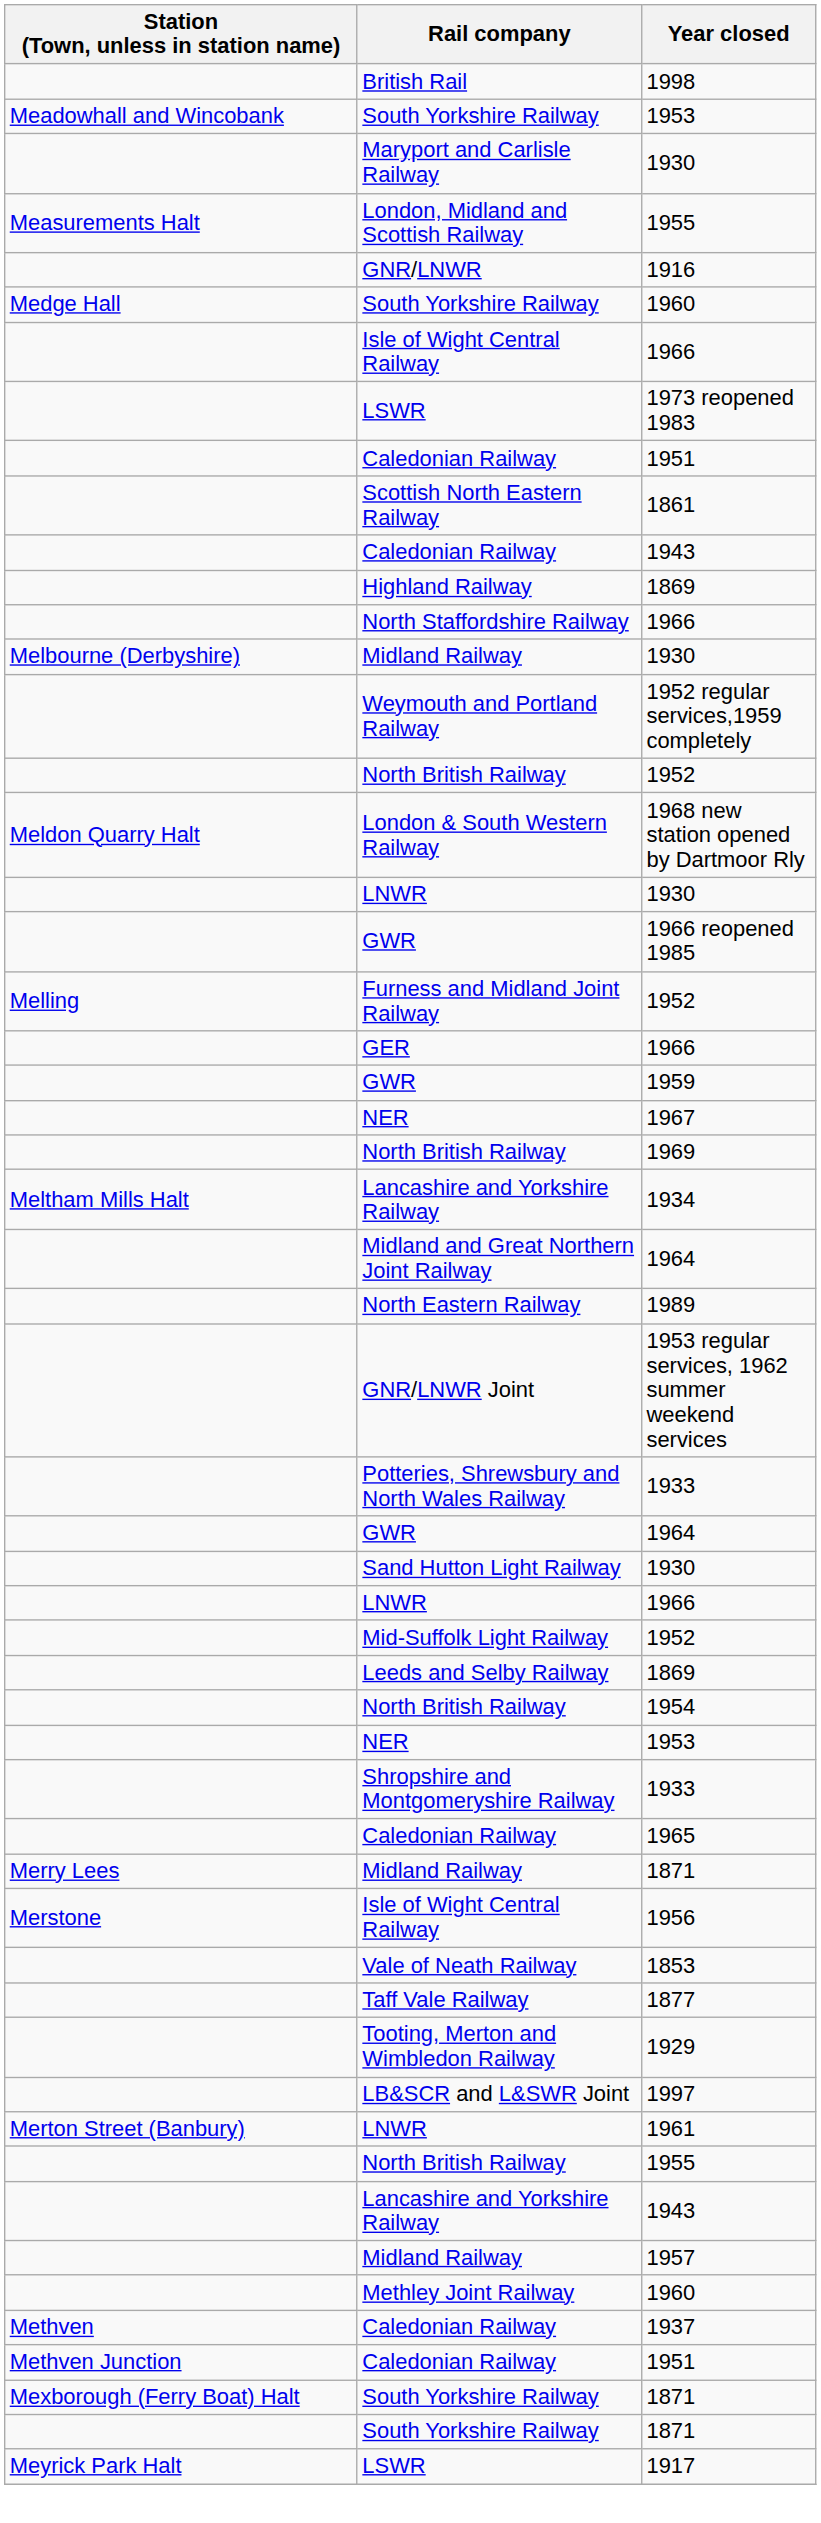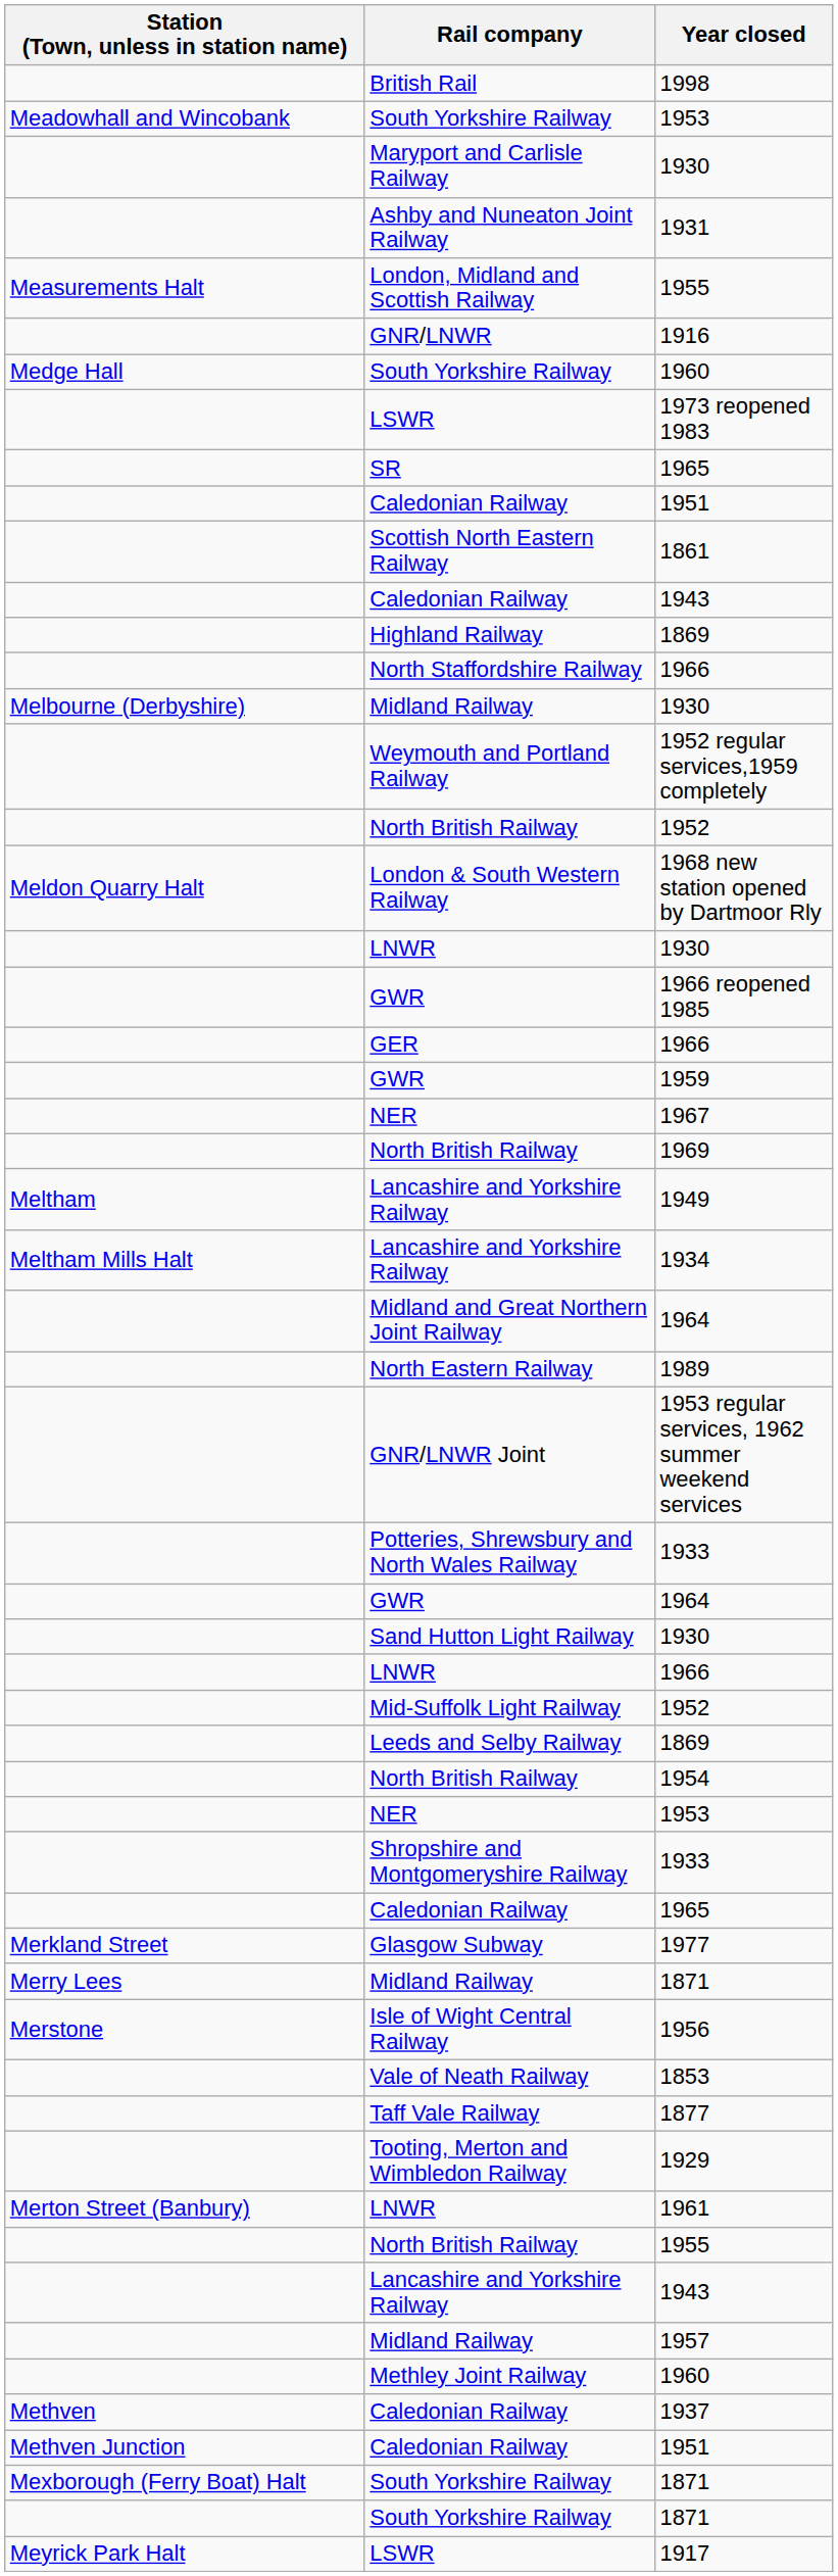 <table class="wikitable sortable">
 <tr>
 <th style="width:250px">Station<br>(Town, unless in station name)</th>
 <th style="width:200px">Rail company</th>
 <th style="width:120px">Year closed</th>
 </tr>
 <tr>
 <td></td>
 <td><a href='#'>British Rail</a></td>
 <td>1998</td>
 </tr>
 <tr>
 <td><a href='#'>Meadowhall and Wincobank</a></td>
 <td><a href='#'>South Yorkshire Railway</a></td>
 <td>1953</td>
 </tr>
 <tr>
 <td></td>
 <td><a href='#'>Maryport and Carlisle Railway</a></td>
 <td>1930</td>
 </tr>
 <tr>
+<td></td>
+<td><a href='#'>Ashby and Nuneaton Joint Railway</a></td>
+<td>1931</td>
+</tr>
+<tr>
 <td><a href='#'>Measurements Halt</a></td>
 <td><a href='#'>London, Midland and Scottish Railway</a></td>
 <td>1955</td>
 </tr>
 <tr>
 <td></td>
 <td><a href='#'>GNR</a>/<a href='#'>LNWR</a></td>
 <td>1916</td>
 </tr>
 <tr>
 <td><a href='#'>Medge Hall</a></td>
 <td><a href='#'>South Yorkshire Railway</a></td>
 <td>1960</td>
 </tr>
 <tr>
 <td></td>
-<td><a href='#'>Isle of Wight Central Railway</a></td>
-<td>1966</td>
+<td><a href='#'>LSWR</a></td>
+<td>1973 reopened 1983</td>
 </tr>
 <tr>
 <td></td>
-<td><a href='#'>LSWR</a></td>
-<td>1973 reopened 1983</td>
+<td><a href='#'>SR</a></td>
+<td>1965</td>
 </tr>
 <tr>
 <td></td>
 <td><a href='#'>Caledonian Railway</a></td>
 <td>1951</td>
 </tr>
 <tr>
 <td></td>
 <td><a href='#'>Scottish North Eastern Railway</a></td>
 <td>1861</td>
 </tr>
 <tr>
 <td></td>
 <td><a href='#'>Caledonian Railway</a></td>
 <td>1943</td>
 </tr>
 <tr>
 <td></td>
 <td><a href='#'>Highland Railway</a></td>
 <td>1869</td>
 </tr>
 <tr>
 <td></td>
 <td><a href='#'>North Staffordshire Railway</a></td>
 <td>1966</td>
 </tr>
 <tr>
 <td><a href='#'>Melbourne (Derbyshire)</a></td>
 <td><a href='#'>Midland Railway</a></td>
 <td>1930</td>
 </tr>
 <tr>
 <td></td>
 <td><a href='#'>Weymouth and Portland Railway</a></td>
 <td>1952 regular services,1959 completely</td>
 </tr>
 <tr>
 <td></td>
 <td><a href='#'>North British Railway</a></td>
 <td>1952</td>
 </tr>
 <tr>
 <td><a href='#'>Meldon Quarry Halt</a></td>
 <td><a href='#'>London & South Western Railway</a></td>
 <td>1968 new station opened by Dartmoor Rly</td>
 </tr>
 <tr>
 <td></td>
 <td><a href='#'>LNWR</a></td>
 <td>1930</td>
 </tr>
 <tr>
 <td></td>
 <td><a href='#'>GWR</a></td>
 <td>1966 reopened 1985</td>
 </tr>
 <tr>
-<td><a href='#'>Melling</a></td>
-<td><a href='#'>Furness and Midland Joint Railway</a></td>
-<td>1952</td>
-</tr>
-<tr>
 <td></td>
 <td><a href='#'>GER</a></td>
 <td>1966</td>
 </tr>
 <tr>
 <td></td>
 <td><a href='#'>GWR</a></td>
 <td>1959</td>
 </tr>
 <tr>
 <td></td>
 <td><a href='#'>NER</a></td>
 <td>1967</td>
 </tr>
 <tr>
 <td></td>
 <td><a href='#'>North British Railway</a></td>
 <td>1969</td>
+</tr>
+<tr>
+<td><a href='#'>Meltham</a></td>
+<td><a href='#'>Lancashire and Yorkshire Railway</a></td>
+<td>1949</td>
 </tr>
 <tr>
 <td><a href='#'>Meltham Mills Halt</a></td>
 <td><a href='#'>Lancashire and Yorkshire Railway</a></td>
 <td>1934</td>
 </tr>
 <tr>
 <td></td>
 <td><a href='#'>Midland and Great Northern Joint Railway</a></td>
 <td>1964</td>
 </tr>
 <tr>
 <td></td>
 <td><a href='#'>North Eastern Railway</a></td>
 <td>1989</td>
 </tr>
 <tr>
 <td></td>
 <td><a href='#'>GNR</a>/<a href='#'>LNWR</a> Joint</td>
 <td>1953 regular services, 1962 summer weekend services</td>
 </tr>
 <tr>
 <td></td>
 <td><a href='#'>Potteries, Shrewsbury and North Wales Railway</a></td>
 <td>1933</td>
 </tr>
 <tr>
 <td></td>
 <td><a href='#'>GWR</a></td>
 <td>1964</td>
 </tr>
 <tr>
 <td></td>
 <td><a href='#'>Sand Hutton Light Railway</a></td>
 <td>1930</td>
 </tr>
 <tr>
 <td></td>
 <td><a href='#'>LNWR</a></td>
 <td>1966</td>
 </tr>
 <tr>
 <td></td>
 <td><a href='#'>Mid-Suffolk Light Railway</a></td>
 <td>1952</td>
 </tr>
 <tr>
 <td></td>
 <td><a href='#'>Leeds and Selby Railway</a></td>
 <td>1869</td>
 </tr>
 <tr>
 <td></td>
 <td><a href='#'>North British Railway</a></td>
 <td>1954</td>
 </tr>
 <tr>
 <td></td>
 <td><a href='#'>NER</a></td>
 <td>1953</td>
 </tr>
 <tr>
 <td></td>
 <td><a href='#'>Shropshire and Montgomeryshire Railway</a></td>
 <td>1933</td>
 </tr>
 <tr>
 <td></td>
 <td><a href='#'>Caledonian Railway</a></td>
 <td>1965</td>
 </tr>
 <tr>
+<td><a href='#'>Merkland Street</a></td>
+<td><a href='#'>Glasgow Subway</a></td>
+<td>1977</td>
+</tr>
+<tr>
 <td><a href='#'>Merry Lees</a></td>
 <td><a href='#'>Midland Railway</a></td>
 <td>1871</td>
 </tr>
 <tr>
 <td><a href='#'>Merstone</a></td>
 <td><a href='#'>Isle of Wight Central Railway</a></td>
 <td>1956</td>
 </tr>
 <tr>
 <td></td>
 <td><a href='#'>Vale of Neath Railway</a></td>
 <td>1853</td>
 </tr>
 <tr>
 <td></td>
 <td><a href='#'>Taff Vale Railway</a></td>
 <td>1877</td>
 </tr>
 <tr>
 <td></td>
 <td><a href='#'>Tooting, Merton and Wimbledon Railway</a></td>
 <td>1929</td>
-</tr>
-<tr>
-<td></td>
-<td><a href='#'>LB&SCR</a> and <a href='#'>L&SWR</a> Joint</td>
-<td>1997</td>
 </tr>
 <tr>
 <td><a href='#'>Merton Street (Banbury)</a></td>
 <td><a href='#'>LNWR</a></td>
 <td>1961</td>
 </tr>
 <tr>
 <td></td>
 <td><a href='#'>North British Railway</a></td>
 <td>1955</td>
 </tr>
 <tr>
 <td></td>
 <td><a href='#'>Lancashire and Yorkshire Railway</a></td>
 <td>1943</td>
 </tr>
 <tr>
 <td></td>
 <td><a href='#'>Midland Railway</a></td>
 <td>1957</td>
 </tr>
 <tr>
 <td></td>
 <td><a href='#'>Methley Joint Railway</a></td>
 <td>1960</td>
 </tr>
 <tr>
 <td><a href='#'>Methven</a></td>
 <td><a href='#'>Caledonian Railway</a></td>
 <td>1937</td>
 </tr>
 <tr>
 <td><a href='#'>Methven Junction</a></td>
 <td><a href='#'>Caledonian Railway</a></td>
 <td>1951</td>
 </tr>
 <tr>
 <td><a href='#'>Mexborough (Ferry Boat) Halt</a></td>
 <td><a href='#'>South Yorkshire Railway</a></td>
 <td>1871</td>
 </tr>
 <tr>
 <td></td>
 <td><a href='#'>South Yorkshire Railway</a></td>
 <td>1871</td>
 </tr>
 <tr>
 <td><a href='#'>Meyrick Park Halt</a></td>
 <td><a href='#'>LSWR</a></td>
 <td>1917</td>
 </tr>
 <tr>
 </tr>
 </table>
